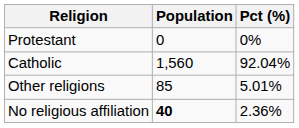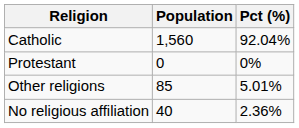 <table class="wikitable">
 <tr>
 <th>Religion</th>
 <th>Population</th>
 <th>Pct (%)</th>
 </tr>
 <tr>
+<td>Catholic</td>
+<td>1,560</td>
+<td>92.04%</td>
+</tr>
+<tr>
 <td>Protestant</td>
 <td>0</td>
 <td>0%</td>
-</tr>
-<tr>
-<td>Catholic</td>
-<td>1,560</td>
-<td>92.04%</td>
 </tr>
 <tr>
 <td>Other religions</td>
 <td>85</td>
 <td>5.01%</td>
 </tr>
 <tr>
 <td>No religious affiliation</td>
-<td><strong>40</strong></td>
+<td>40</td>
 <td>2.36%</td>
 </tr>
 </table>
